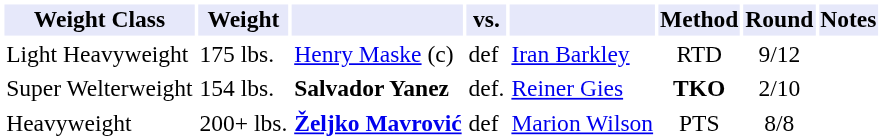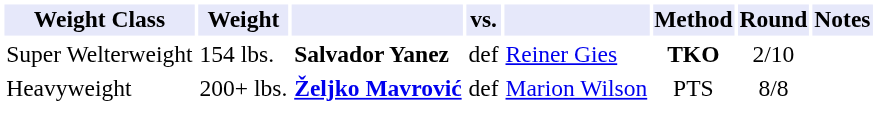 <table class="toccolours" style="font-size: 85%;">
 <tr>
 <th style="background:#e6e8fa; color:#000; text-align:center;">Weight Class</th>
 <th style="background:#e6e8fa; color:#000; text-align:center;">Weight</th>
 <th style="background:#e6e8fa; color:#000; text-align:center;"></th>
 <th style="background:#e6e8fa; color:#000; text-align:center;">vs.</th>
 <th style="background:#e6e8fa; color:#000; text-align:center;"></th>
 <th style="background:#e6e8fa; color:#000; text-align:center;">Method</th>
 <th style="background:#e6e8fa; color:#000; text-align:center;">Round</th>
 <th style="background:#e6e8fa; color:#000; text-align:center;">Notes</th>
 </tr>
 <tr>
-<td>Light Heavyweight</td>
-<td>175 lbs.</td>
-<td><a href='#'>Henry Maske</a> (c)</td>
-<td>def</td>
-<td><a href='#'>Iran Barkley</a></td>
-<td align=center>RTD</td>
-<td align=center>9/12</td>
-<td></td>
-</tr>
-<tr>
 <td>Super Welterweight</td>
 <td>154 lbs.</td>
 <td><strong>Salvador Yanez</strong></td>
-<td>def.</td>
+<td>def</td>
 <td><a href='#'>Reiner Gies</a></td>
 <td align=center><strong>TKO</strong></td>
 <td align=center>2/10</td>
 </tr>
 <tr>
 <td>Heavyweight</td>
 <td>200+ lbs.</td>
 <td><strong><a href='#'>Željko Mavrović</a></strong></td>
 <td>def</td>
 <td><a href='#'>Marion Wilson</a></td>
 <td align=center>PTS</td>
 <td align=center>8/8</td>
 </tr>
 </table>
